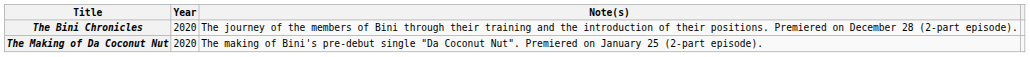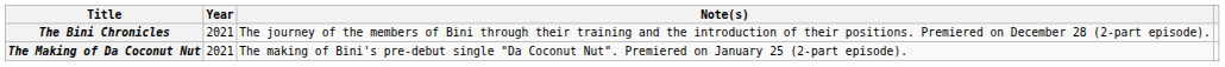 <table class="wikitable plainrowheaders">
 <tr>
 <th scope="col">Title</th>
 <th scope="col">Year</th>
 <th scope="col">Note(s)</th>
 <th scope="col"></th>
 </tr>
 <tr>
 <th scope="row"><em>The Bini Chronicles</em></th>
-<td>2020</td>
+<td>2021</td>
 <td>The journey of the members of Bini through their training and the introduction of their positions. Premiered on December 28 (2-part episode).</td>
 <td></td>
 </tr>
 <tr>
 <th scope="row"><em>The Making of Da Coconut Nut</em></th>
-<td>2020</td>
+<td>2021</td>
 <td>The making of Bini's pre-debut single "Da Coconut Nut". Premiered on January 25 (2-part episode).</td>
 <td></td>
 </tr>
 </table>
